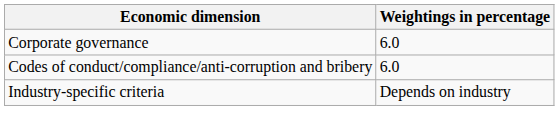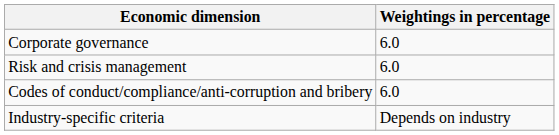 <table class="wikitable">
 <tr>
 <th>Economic dimension</th>
 <th>Weightings in percentage</th>
 </tr>
 <tr>
 <td>Corporate governance</td>
+<td>6.0</td>
+</tr>
+<tr>
+<td>Risk and crisis management</td>
 <td>6.0</td>
 </tr>
 <tr>
 <td>Codes of conduct/compliance/anti-corruption and bribery</td>
 <td>6.0</td>
 </tr>
 <tr>
 <td>Industry-specific criteria</td>
 <td>Depends on industry</td>
 </tr>
 </table>
